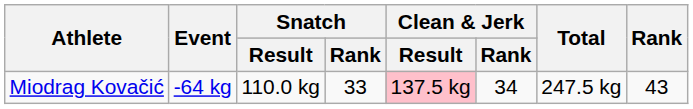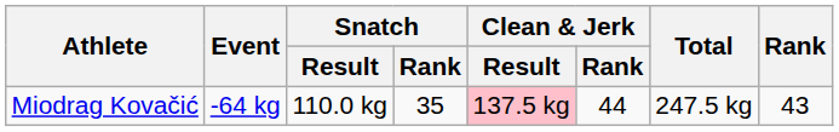 <table class="wikitable" style="font-size:90%">
 <tr>
 <th rowspan="2">Athlete</th>
 <th rowspan="2">Event</th>
 <th colspan="2">Snatch</th>
 <th colspan="2">Clean & Jerk</th>
 <th rowspan="2">Total</th>
 <th rowspan="2">Rank</th>
 </tr>
 <tr>
 <th>Result</th>
 <th>Rank</th>
 <th>Result</th>
 <th>Rank</th>
 </tr>
 <tr>
 <td><a href='#'>Miodrag Kovačić</a></td>
 <td><a href='#'>-64 kg</a></td>
 <td align="center">110.0 kg</td>
-<td align="center">33</td>
+<td align="center">35</td>
 <td align="center" style="background: pink;">137.5 kg</td>
-<td align="center">34</td>
+<td align="center">44</td>
 <td align="center">247.5 kg</td>
 <td align="center">43</td>
 </tr>
 </table>
